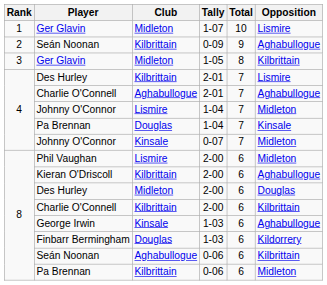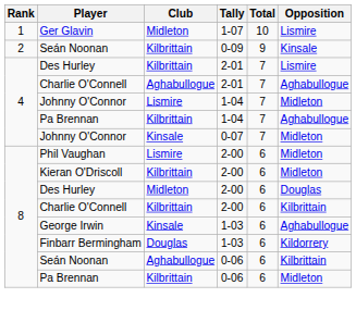 <table class="wikitable">
 <tr>
 <th>Rank</th>
 <th>Player</th>
 <th>Club</th>
 <th>Tally</th>
 <th>Total</th>
 <th>Opposition</th>
 </tr>
 <tr>
 <td rowspan="1" style="text-align:center;">1</td>
 <td><a href='#'>Ger Glavin</a></td>
 <td><a href='#'>Midleton</a></td>
 <td align=center>1-07</td>
 <td align=center>10</td>
 <td><a href='#'>Lismire</a></td>
 </tr>
 <tr>
 <td rowspan="1" style="text-align:center;">2</td>
 <td>Seán Noonan</td>
 <td><a href='#'>Kilbrittain</a></td>
 <td align=center>0-09</td>
 <td align=center>9</td>
-<td><a href='#'>Aghabullogue</a></td>
-</tr>
-<tr>
-<td rowspan="1" style="text-align:center;">3</td>
-<td><a href='#'>Ger Glavin</a></td>
-<td><a href='#'>Midleton</a></td>
-<td align=center>1-05</td>
-<td align=center>8</td>
-<td><a href='#'>Kilbrittain</a></td>
+<td><a href='#'>Kinsale</a></td>
 </tr>
 <tr>
 <td rowspan="5" style="text-align:center;">4</td>
 <td>Des Hurley</td>
 <td><a href='#'>Kilbrittain</a></td>
 <td align=center>2-01</td>
 <td align=center>7</td>
 <td><a href='#'>Lismire</a></td>
 </tr>
 <tr>
 <td>Charlie O'Connell</td>
 <td><a href='#'>Aghabullogue</a></td>
 <td align=center>2-01</td>
 <td align=center>7</td>
 <td><a href='#'>Aghabullogue</a></td>
 </tr>
 <tr>
 <td>Johnny O'Connor</td>
 <td><a href='#'>Lismire</a></td>
 <td align=center>1-04</td>
 <td align=center>7</td>
 <td><a href='#'>Midleton</a></td>
 </tr>
 <tr>
 <td>Pa Brennan</td>
-<td><a href='#'>Douglas</a></td>
+<td><a href='#'>Kilbrittain</a></td>
 <td align=center>1-04</td>
 <td align=center>7</td>
-<td><a href='#'>Kinsale</a></td>
+<td><a href='#'>Aghabullogue</a></td>
 </tr>
 <tr>
 <td>Johnny O'Connor</td>
 <td><a href='#'>Kinsale</a></td>
 <td align=center>0-07</td>
 <td align=center>7</td>
 <td><a href='#'>Midleton</a></td>
 </tr>
 <tr>
 <td rowspan="8" style="text-align:center;">8</td>
 <td>Phil Vaughan</td>
 <td><a href='#'>Lismire</a></td>
 <td align=center>2-00</td>
 <td align=center>6</td>
 <td><a href='#'>Midleton</a></td>
 </tr>
 <tr>
 <td>Kieran O'Driscoll</td>
 <td><a href='#'>Kilbrittain</a></td>
 <td align=center>2-00</td>
 <td align=center>6</td>
-<td><a href='#'>Aghabullogue</a></td>
+<td><a href='#'>Midleton</a></td>
 </tr>
 <tr>
 <td>Des Hurley</td>
 <td><a href='#'>Midleton</a></td>
 <td align=center>2-00</td>
 <td align=center>6</td>
 <td><a href='#'>Douglas</a></td>
 </tr>
 <tr>
 <td>Charlie O'Connell</td>
 <td><a href='#'>Kilbrittain</a></td>
 <td align=center>2-00</td>
 <td align=center>6</td>
 <td><a href='#'>Kilbrittain</a></td>
 </tr>
 <tr>
 <td>George Irwin</td>
 <td><a href='#'>Kinsale</a></td>
 <td align=center>1-03</td>
 <td align=center>6</td>
 <td><a href='#'>Aghabullogue</a></td>
 </tr>
 <tr>
 <td>Finbarr Bermingham</td>
 <td><a href='#'>Douglas</a></td>
 <td align=center>1-03</td>
 <td align=center>6</td>
 <td><a href='#'>Kildorrery</a></td>
 </tr>
 <tr>
 <td>Seán Noonan</td>
 <td><a href='#'>Aghabullogue</a></td>
 <td align=center>0-06</td>
 <td align=center>6</td>
 <td><a href='#'>Kilbrittain</a></td>
 </tr>
 <tr>
 <td>Pa Brennan</td>
 <td><a href='#'>Kilbrittain</a></td>
 <td align=center>0-06</td>
 <td align=center>6</td>
 <td><a href='#'>Midleton</a></td>
 </tr>
 </table>
